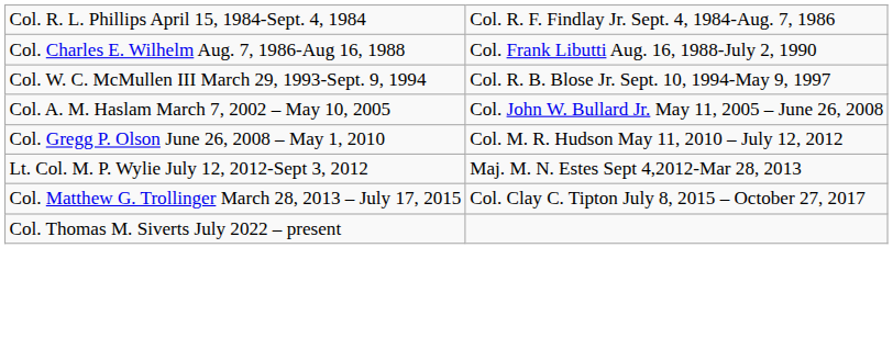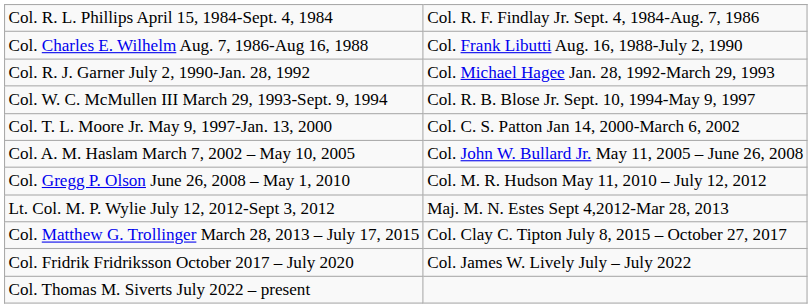 <table class="wikitable">
 <tr>
 <td>Col. R. L. Phillips April 15, 1984-Sept. 4, 1984</td>
 <td>Col. R. F. Findlay Jr. Sept. 4, 1984-Aug. 7, 1986</td>
 </tr>
 <tr>
 <td>Col. <a href='#'>Charles E. Wilhelm</a> Aug. 7, 1986-Aug 16, 1988</td>
 <td>Col. <a href='#'>Frank Libutti</a> Aug. 16, 1988-July 2, 1990</td>
 </tr>
 <tr>
+<td>Col. R. J. Garner July 2, 1990-Jan. 28, 1992</td>
+<td>Col. <a href='#'>Michael Hagee</a> Jan. 28, 1992-March 29, 1993</td>
+</tr>
+<tr>
 <td>Col. W. C. McMullen III March 29, 1993-Sept. 9, 1994</td>
 <td>Col. R. B. Blose Jr. Sept. 10, 1994-May 9, 1997</td>
+</tr>
+<tr>
+<td>Col. T. L. Moore Jr. May 9, 1997-Jan. 13, 2000</td>
+<td>Col. C. S. Patton Jan 14, 2000-March 6, 2002</td>
 </tr>
 <tr>
 <td>Col. A. M. Haslam March 7, 2002 – May 10, 2005</td>
 <td>Col. <a href='#'>John W. Bullard Jr.</a> May 11, 2005 – June 26, 2008</td>
 </tr>
 <tr>
 <td>Col. <a href='#'>Gregg P. Olson</a> June 26, 2008 – May 1, 2010</td>
 <td>Col. M. R. Hudson May 11, 2010 – July 12, 2012</td>
 </tr>
 <tr>
 <td>Lt. Col. M. P. Wylie July 12, 2012-Sept 3, 2012</td>
 <td>Maj. M. N. Estes Sept 4,2012-Mar 28, 2013</td>
 </tr>
 <tr>
 <td>Col. <a href='#'>Matthew G. Trollinger</a> March 28, 2013 – July 17, 2015</td>
 <td>Col. Clay C. Tipton July 8, 2015 – October 27, 2017</td>
 </tr>
 <tr>
+<td>Col. Fridrik Fridriksson October 2017 – July 2020</td>
+<td>Col. James W. Lively July – July 2022</td>
+</tr>
+<tr>
 <td>Col. Thomas M. Siverts July 2022 – present</td>
 <td></td>
 </tr>
 </table>
